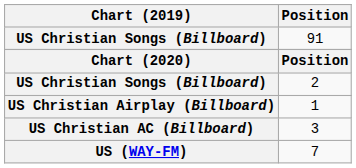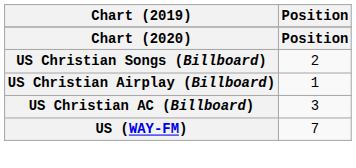 <table class="wikitable plainrowheaders" style="text-align:center">
 <tr>
 <th scope="col">Chart (2019)</th>
 <th scope="col">Position</th>
-</tr>
-<tr>
-<th scope="row">US Christian Songs (<em>Billboard</em>)</th>
-<td>91</td>
 </tr>
 <tr>
 </tr>
 <tr>
 <th scope="col">Chart (2020)</th>
 <th scope="col">Position</th>
 </tr>
 <tr>
 <th scope="row">US Christian Songs (<em>Billboard</em>)</th>
 <td>2</td>
 </tr>
 <tr>
 <th scope="row">US Christian Airplay (<em>Billboard</em>)</th>
 <td>1</td>
 </tr>
 <tr>
 <th scope="row">US Christian AC (<em>Billboard</em>)</th>
 <td>3</td>
 </tr>
 <tr>
 <th scope="row">US (<a href='#'>WAY-FM</a>)</th>
 <td>7</td>
 </tr>
 </table>
